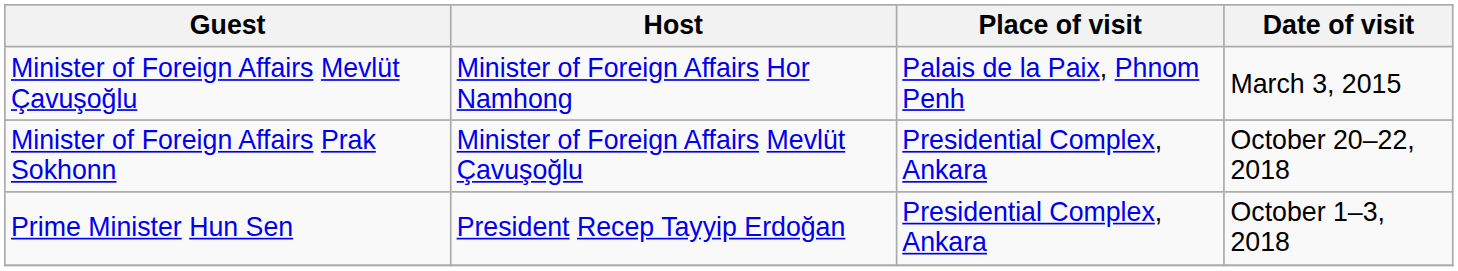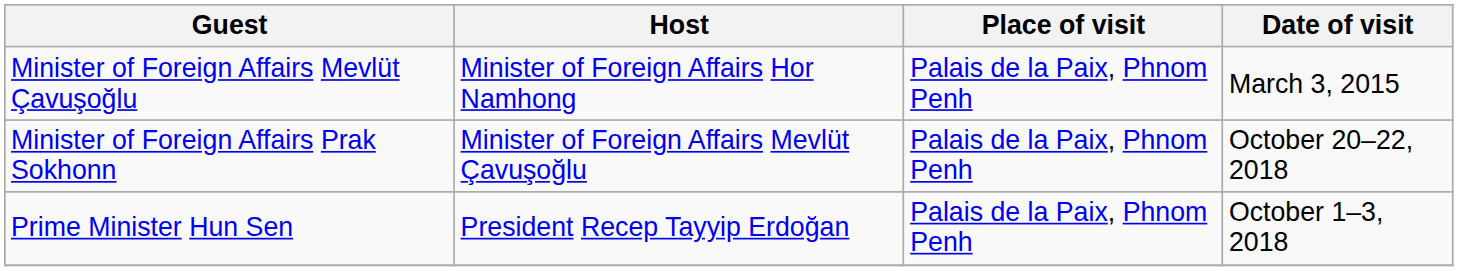 <table class="wikitable" border="1">
 <tr>
 <th>Guest</th>
 <th>Host</th>
 <th>Place of visit</th>
 <th>Date of visit</th>
 </tr>
 <tr>
 <td> <a href='#'>Minister of Foreign Affairs</a> <a href='#'>Mevlüt Çavuşoğlu</a></td>
 <td> <a href='#'>Minister of Foreign Affairs</a> <a href='#'>Hor Namhong</a></td>
 <td><a href='#'>Palais de la Paix</a>, <a href='#'>Phnom Penh</a></td>
 <td>March 3, 2015</td>
 </tr>
 <tr>
 <td> <a href='#'>Minister of Foreign Affairs</a> <a href='#'>Prak Sokhonn</a></td>
 <td> <a href='#'>Minister of Foreign Affairs</a> <a href='#'>Mevlüt Çavuşoğlu</a></td>
-<td><a href='#'>Presidential Complex</a>, <a href='#'>Ankara</a></td>
+<td><a href='#'>Palais de la Paix</a>, <a href='#'>Phnom Penh</a></td>
 <td>October 20–22, 2018</td>
 </tr>
 <tr>
 <td> <a href='#'>Prime Minister</a> <a href='#'>Hun Sen</a></td>
 <td> <a href='#'>President</a> <a href='#'>Recep Tayyip Erdoğan</a></td>
-<td><a href='#'>Presidential Complex</a>, <a href='#'>Ankara</a></td>
+<td><a href='#'>Palais de la Paix</a>, <a href='#'>Phnom Penh</a></td>
 <td>October 1–3, 2018</td>
 </tr>
 <tr>
 </tr>
 </table>
